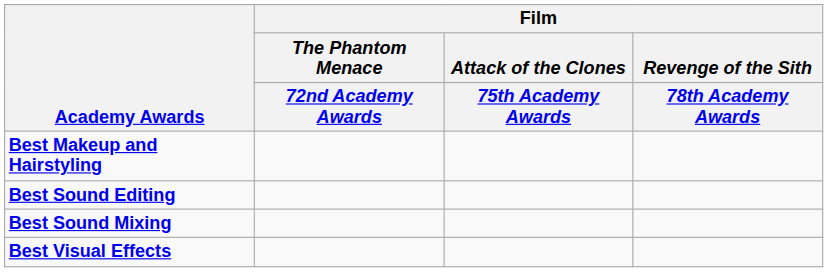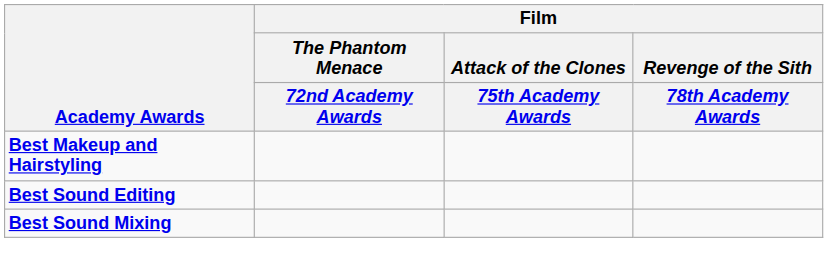 <table class="wikitable" style="margin:left;">
 <tr valign="bottom">
 <th style="width:214px;" rowspan="3"><a href='#'>Academy Awards</a></th>
 <th colspan="3">Film</th>
 </tr>
 <tr valign="bottom">
 <th style="width:160px;"><em>The Phantom Menace</em></th>
 <th style="width:160px;"><em>Attack of the Clones</em></th>
 <th style="width:160px;"><em>Revenge of the Sith</em></th>
 </tr>
 <tr valign="bottom">
 <th style="width:160px;"><em><a href='#'>72nd Academy Awards</a></em></th>
 <th style="width:160px;"><em><a href='#'>75th Academy Awards</a></em></th>
 <th style="width:160px;"><em><a href='#'>78th Academy Awards</a></em></th>
 </tr>
 <tr valign="top">
 <td><strong><a href='#'>Best Makeup and Hairstyling</a></strong></td>
 <td></td>
 <td></td>
 <td></td>
 </tr>
 <tr valign="top">
 <td><strong><a href='#'>Best Sound Editing</a></strong></td>
 <td></td>
 <td></td>
 <td></td>
 </tr>
 <tr valign="top">
 <td><strong><a href='#'>Best Sound Mixing</a></strong></td>
 <td></td>
 <td></td>
 <td></td>
 </tr>
-<tr valign="top">
-<td><strong><a href='#'>Best Visual Effects</a></strong></td>
-<td></td>
-<td></td>
-<td></td>
-</tr>
 </table>
